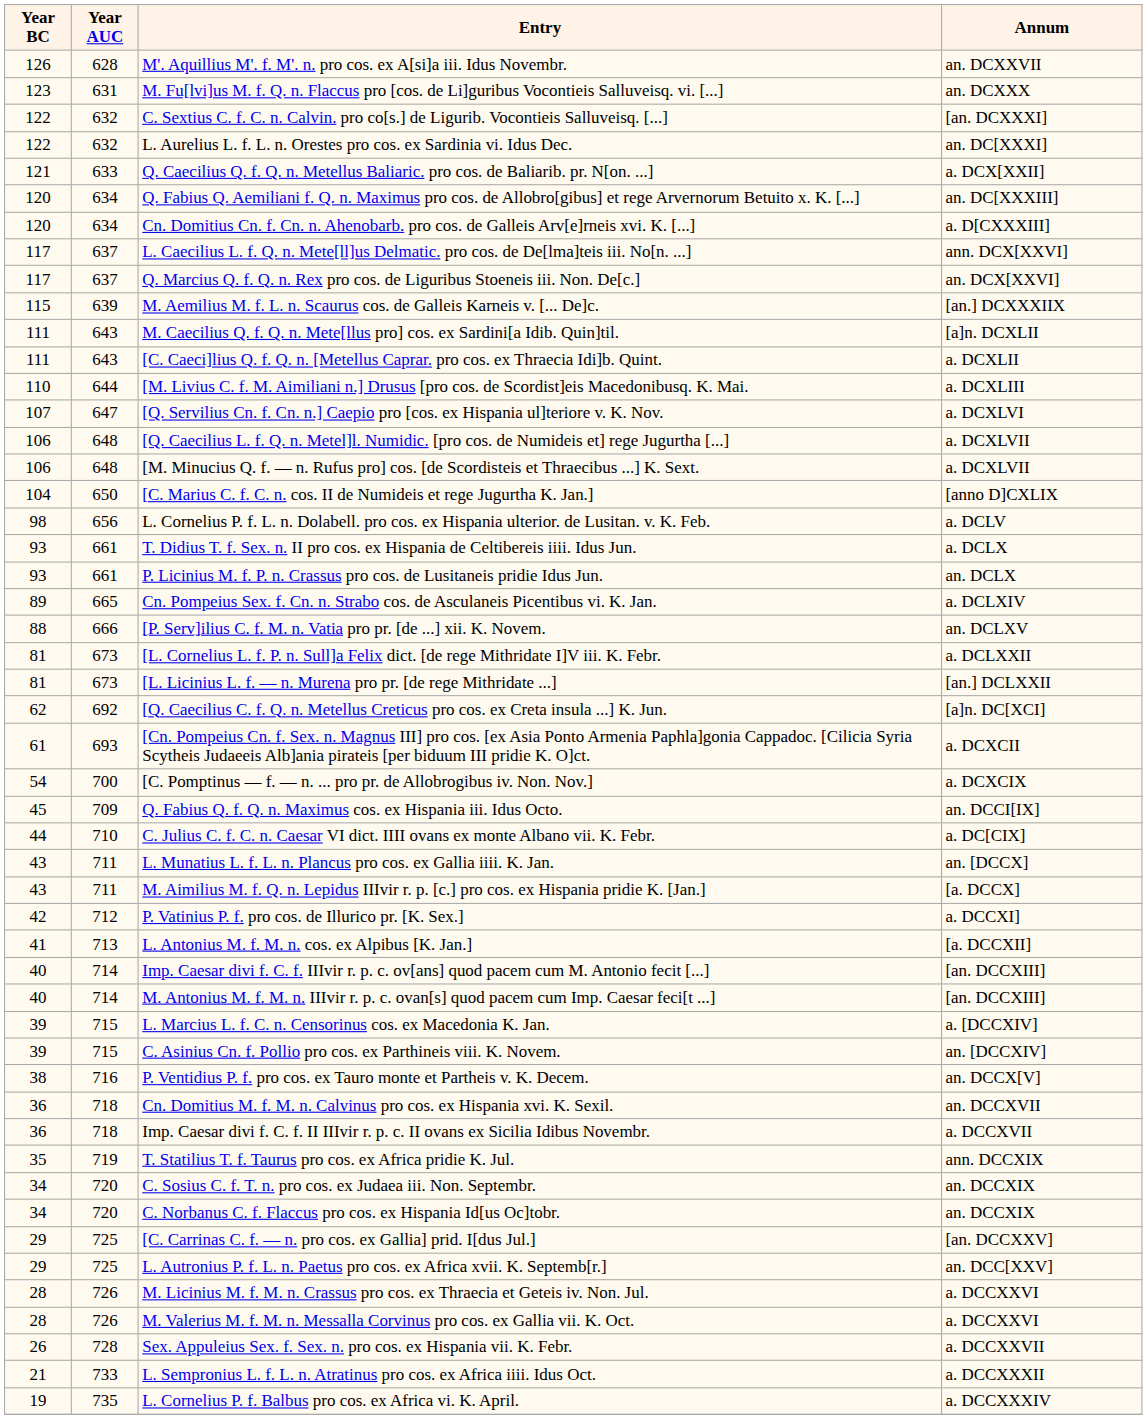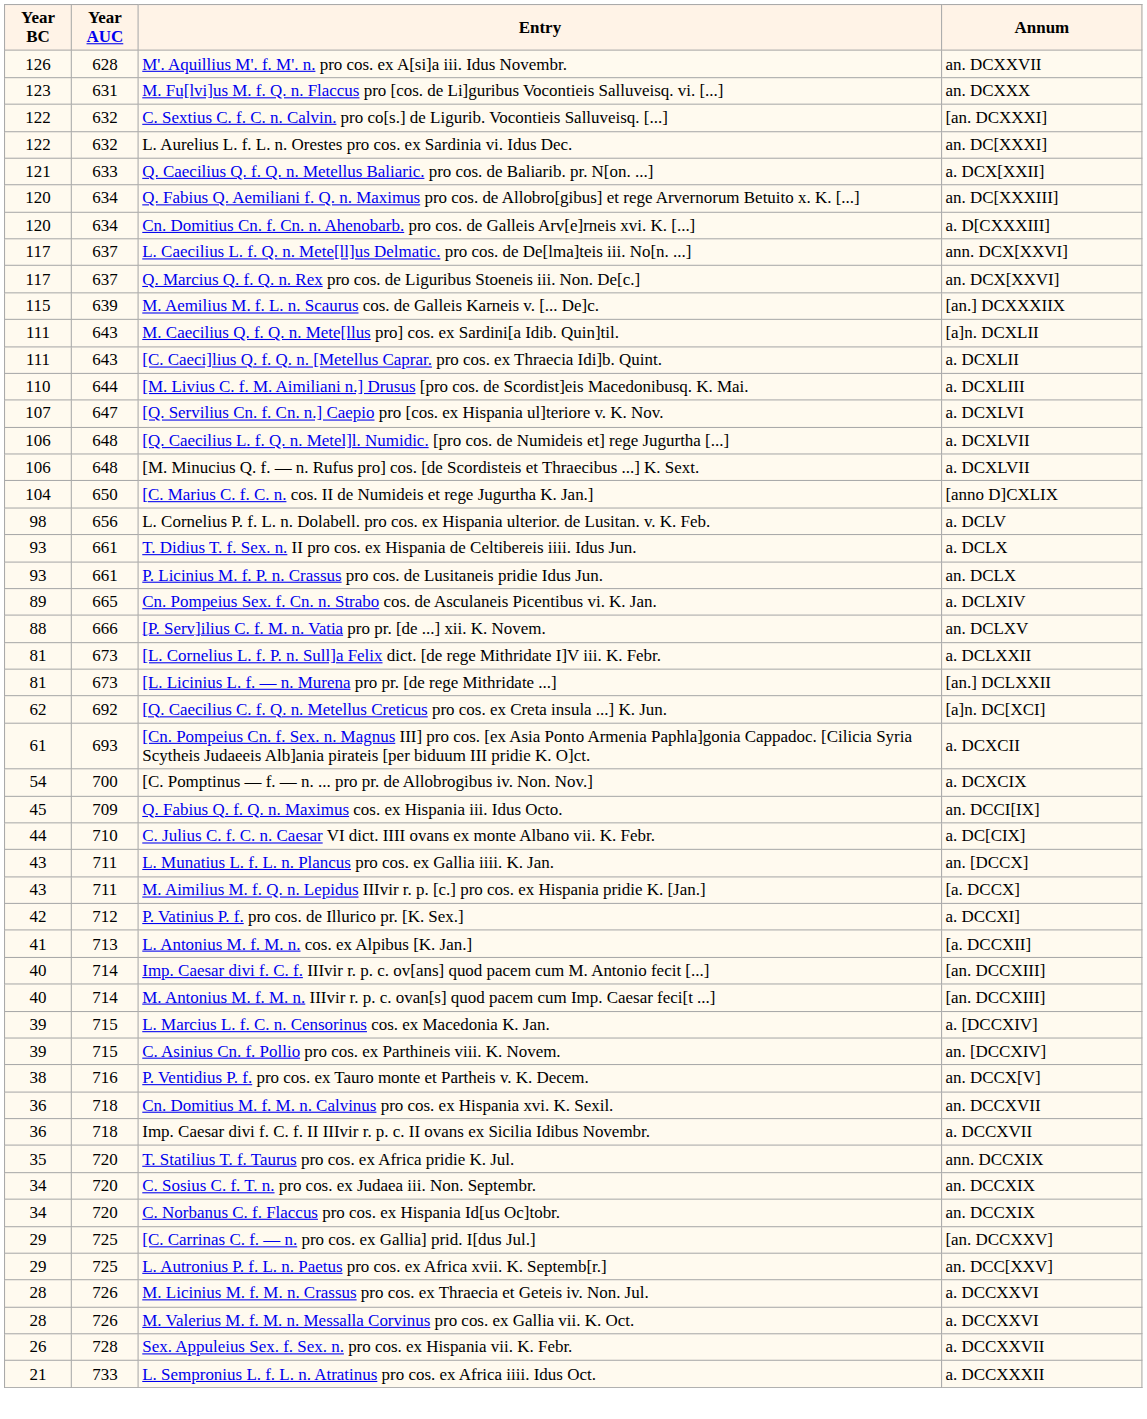 <table class="wikitable" style="background:#FFFAEF; width: 85%">
 <tr>
 <th width=5% style="background:#FFF3E7">Year<br>BC</th>
 <th width=5% style="background:#FFF3E7">Year<br><a href='#'>AUC</a></th>
 <th width=60% style="background:#FFF3E7">Entry</th>
 <th width=15% style="background:#FFF3E7">Annum</th>
 </tr>
 <tr>
 <td style="text-align:center;">126</td>
 <td style="text-align:center;">628</td>
 <td><a href='#'>M'. Aquillius M'. f. M'. n.</a> pro cos. ex A[si]a iii. Idus Novembr.</td>
 <td>an. DCXXVII</td>
 </tr>
 <tr>
 <td style="text-align:center;">123</td>
 <td style="text-align:center;">631</td>
 <td><a href='#'>M. Fu[lvi]us M. f. Q. n. Flaccus</a> pro [cos. de Li]guribus Vocontieis Salluveisq. vi. [...]</td>
 <td>an. DCXXX</td>
 </tr>
 <tr>
 <td style="text-align:center;">122</td>
 <td style="text-align:center;">632</td>
 <td><a href='#'>C. Sextius C. f. C. n. Calvin.</a> pro co[s.] de Ligurib. Vocontieis Salluveisq. [...]</td>
 <td>[an. DCXXXI]</td>
 </tr>
 <tr>
 <td style="text-align:center;">122</td>
 <td style="text-align:center;">632</td>
 <td>L. Aurelius L. f. L. n. Orestes pro cos. ex Sardinia vi. Idus Dec.</td>
 <td>an. DC[XXXI]</td>
 </tr>
 <tr>
 <td style="text-align:center;">121</td>
 <td style="text-align:center;">633</td>
 <td><a href='#'>Q. Caecilius Q. f. Q. n. Metellus Baliaric.</a> pro cos. de Baliarib. pr. N[on. ...]</td>
 <td>a. DCX[XXII]</td>
 </tr>
 <tr>
 <td style="text-align:center;">120</td>
 <td style="text-align:center;">634</td>
 <td><a href='#'>Q. Fabius Q. Aemiliani f. Q. n. Maximus</a> pro cos. de Allobro[gibus] et rege Arvernorum Betuito x. K. [...]</td>
 <td>an. DC[XXXIII]</td>
 </tr>
 <tr>
 <td style="text-align:center;">120</td>
 <td style="text-align:center;">634</td>
 <td><a href='#'>Cn. Domitius Cn. f. Cn. n. Ahenobarb.</a> pro cos. de Galleis Arv[e]rneis xvi. K. [...]</td>
 <td>a. D[CXXXIII]</td>
 </tr>
 <tr>
 <td style="text-align:center;">117</td>
 <td style="text-align:center;">637</td>
 <td><a href='#'>L. Caecilius L. f. Q. n. Mete[ll]us Delmatic.</a> pro cos. de De[lma]teis iii. No[n. ...]</td>
 <td>ann. DCX[XXVI]</td>
 </tr>
 <tr>
 <td style="text-align:center;">117</td>
 <td style="text-align:center;">637</td>
 <td><a href='#'>Q. Marcius Q. f. Q. n. Rex</a> pro cos. de Liguribus Stoeneis iii. Non. De[c.]</td>
 <td>an. DCX[XXVI]</td>
 </tr>
 <tr>
 <td style="text-align:center;">115</td>
 <td style="text-align:center;">639</td>
 <td><a href='#'>M. Aemilius M. f. L. n. Scaurus</a> cos. de Galleis Karneis v. [... De]c.</td>
 <td>[an.] DCXXXIIX</td>
 </tr>
 <tr>
 <td style="text-align:center;">111</td>
 <td style="text-align:center;">643</td>
 <td><a href='#'>M. Caecilius Q. f. Q. n. Mete[llus</a> pro] cos. ex Sardini[a Idib. Quin]til.</td>
 <td>[a]n. DCXLII</td>
 </tr>
 <tr>
 <td style="text-align:center;">111</td>
 <td style="text-align:center;">643</td>
 <td><a href='#'>[C. Caeci]lius Q. f. Q. n. [Metellus Caprar.</a> pro cos. ex Thraecia Idi]b. Quint.</td>
 <td>a. DCXLII</td>
 </tr>
 <tr>
 <td style="text-align:center;">110</td>
 <td style="text-align:center;">644</td>
 <td><a href='#'>[M. Livius C. f. M. Aimiliani n.] Drusus</a> [pro cos. de Scordist]eis Macedonibusq. K. Mai.</td>
 <td>a. DCXLIII</td>
 </tr>
 <tr>
 <td style="text-align:center;">107</td>
 <td style="text-align:center;">647</td>
 <td><a href='#'>[Q. Servilius Cn. f. Cn. n.] Caepio</a> pro [cos. ex Hispania ul]teriore v. K. Nov.</td>
 <td>a. DCXLVI</td>
 </tr>
 <tr>
 <td style="text-align:center;">106</td>
 <td style="text-align:center;">648</td>
 <td><a href='#'>[Q. Caecilius L. f. Q. n. Metel]l. Numidic.</a> [pro cos. de Numideis et] rege Jugurtha [...]</td>
 <td>a. DCXLVII</td>
 </tr>
 <tr>
 <td style="text-align:center;">106</td>
 <td style="text-align:center;">648</td>
 <td>[M. Minucius Q. f. — n. Rufus pro] cos. [de Scordisteis et Thraecibus ...] K. Sext.</td>
 <td>a. DCXLVII</td>
 </tr>
 <tr>
 <td style="text-align:center;">104</td>
 <td style="text-align:center;">650</td>
 <td><a href='#'>[C. Marius C. f. C. n.</a> cos. II de Numideis et rege Jugurtha K. Jan.]</td>
 <td>[anno D]CXLIX</td>
 </tr>
 <tr>
 <td style="text-align:center;">98</td>
 <td style="text-align:center;">656</td>
 <td>L. Cornelius P. f. L. n. Dolabell. pro cos. ex Hispania ulterior. de Lusitan. v. K. Feb.</td>
 <td>a. DCLV</td>
 </tr>
 <tr>
 <td style="text-align:center;">93</td>
 <td style="text-align:center;">661</td>
 <td><a href='#'>T. Didius T. f. Sex. n.</a> II pro cos. ex Hispania de Celtibereis iiii. Idus Jun.</td>
 <td>a. DCLX</td>
 </tr>
 <tr>
 <td style="text-align:center;">93</td>
 <td style="text-align:center;">661</td>
 <td><a href='#'>P. Licinius M. f. P. n. Crassus</a> pro cos. de Lusitaneis pridie Idus Jun.</td>
 <td>an. DCLX</td>
 </tr>
 <tr>
 <td style="text-align:center;">89</td>
 <td style="text-align:center;">665</td>
 <td><a href='#'>Cn. Pompeius Sex. f. Cn. n. Strabo</a> cos. de Asculaneis Picentibus vi. K. Jan.</td>
 <td>a. DCLXIV</td>
 </tr>
 <tr>
 <td style="text-align:center;">88</td>
 <td style="text-align:center;">666</td>
 <td><a href='#'>[P. Serv]ilius C. f. M. n. Vatia</a> pro pr. [de ...] xii. K. Novem.</td>
 <td>an. DCLXV</td>
 </tr>
 <tr>
 <td style="text-align:center;">81</td>
 <td style="text-align:center;">673</td>
 <td><a href='#'>[L. Cornelius L. f. P. n. Sull]a Felix</a> dict. [de rege Mithridate I]V iii. K. Febr.</td>
 <td>a. DCLXXII</td>
 </tr>
 <tr>
 <td style="text-align:center;">81</td>
 <td style="text-align:center;">673</td>
 <td><a href='#'>[L. Licinius L. f. — n. Murena</a> pro pr. [de rege Mithridate ...]</td>
 <td>[an.] DCLXXII</td>
 </tr>
 <tr>
 <td style="text-align:center;">62</td>
 <td style="text-align:center;">692</td>
 <td><a href='#'>[Q. Caecilius C. f. Q. n. Metellus Creticus</a> pro cos. ex Creta insula ...] K. Jun.</td>
 <td>[a]n. DC[XCI]</td>
 </tr>
 <tr>
 <td style="text-align:center;">61</td>
 <td style="text-align:center;">693</td>
 <td><a href='#'>[Cn. Pompeius Cn. f. Sex. n. Magnus</a> III] pro cos. [ex Asia Ponto Armenia Paphla]gonia Cappadoc. [Cilicia Syria Scytheis Judaeeis Alb]ania pirateis [per biduum III pridie K. O]ct.</td>
 <td>a. DCXCII</td>
 </tr>
 <tr>
 <td style="text-align:center;">54</td>
 <td style="text-align:center;">700</td>
 <td>[C. Pomptinus — f. — n. ... pro pr. de Allobrogibus iv. Non. Nov.]</td>
 <td>a. DCXCIX</td>
 </tr>
 <tr>
 <td style="text-align:center;">45</td>
 <td style="text-align:center;">709</td>
 <td><a href='#'>Q. Fabius Q. f. Q. n. Maximus</a> cos. ex Hispania iii. Idus Octo.</td>
 <td>an. DCCI[IX]</td>
 </tr>
 <tr>
 <td style="text-align:center;">44</td>
 <td style="text-align:center;">710</td>
 <td><a href='#'>C. Julius C. f. C. n. Caesar</a> VI dict. IIII ovans ex monte Albano vii. K. Febr.</td>
 <td>a. DC[CIX]</td>
 </tr>
 <tr>
 <td style="text-align:center;">43</td>
 <td style="text-align:center;">711</td>
 <td><a href='#'>L. Munatius L. f. L. n. Plancus</a> pro cos. ex Gallia iiii. K. Jan.</td>
 <td>an. [DCCX]</td>
 </tr>
 <tr>
 <td style="text-align:center;">43</td>
 <td style="text-align:center;">711</td>
 <td><a href='#'>M. Aimilius M. f. Q. n. Lepidus</a> IIIvir r. p. [c.] pro cos. ex Hispania pridie K. [Jan.]</td>
 <td>[a. DCCX]</td>
 </tr>
 <tr>
 <td style="text-align:center;">42</td>
 <td style="text-align:center;">712</td>
 <td><a href='#'>P. Vatinius P. f.</a> pro cos. de Illurico pr. [K. Sex.]</td>
 <td>a. DCCXI]</td>
 </tr>
 <tr>
 <td style="text-align:center;">41</td>
 <td style="text-align:center;">713</td>
 <td><a href='#'>L. Antonius M. f. M. n.</a> cos. ex Alpibus [K. Jan.]</td>
 <td>[a. DCCXII]</td>
 </tr>
 <tr>
 <td style="text-align:center;">40</td>
 <td style="text-align:center;">714</td>
 <td><a href='#'>Imp. Caesar divi f. C. f.</a> IIIvir r. p. c. ov[ans] quod pacem cum M. Antonio fecit [...]</td>
 <td>[an. DCCXIII]</td>
 </tr>
 <tr>
 <td style="text-align:center;">40</td>
 <td style="text-align:center;">714</td>
 <td><a href='#'>M. Antonius M. f. M. n.</a> IIIvir r. p. c. ovan[s] quod pacem cum Imp. Caesar feci[t ...]</td>
 <td>[an. DCCXIII]</td>
 </tr>
 <tr>
 <td style="text-align:center;">39</td>
 <td style="text-align:center;">715</td>
 <td><a href='#'>L. Marcius L. f. C. n. Censorinus</a> cos. ex Macedonia K. Jan.</td>
 <td>a. [DCCXIV]</td>
 </tr>
 <tr>
 <td style="text-align:center;">39</td>
 <td style="text-align:center;">715</td>
 <td><a href='#'>C. Asinius Cn. f. Pollio</a> pro cos. ex Parthineis viii. K. Novem.</td>
 <td>an. [DCCXIV]</td>
 </tr>
 <tr>
 <td style="text-align:center;">38</td>
 <td style="text-align:center;">716</td>
 <td><a href='#'>P. Ventidius P. f.</a> pro cos. ex Tauro monte et Partheis v. K. Decem.</td>
 <td>an. DCCX[V]</td>
 </tr>
 <tr>
 <td style="text-align:center;">36</td>
 <td style="text-align:center;">718</td>
 <td><a href='#'>Cn. Domitius M. f. M. n. Calvinus</a> pro cos. ex Hispania xvi. K. Sexil.</td>
 <td>an. DCCXVII</td>
 </tr>
 <tr>
 <td style="text-align:center;">36</td>
 <td style="text-align:center;">718</td>
 <td>Imp. Caesar divi f. C. f. II IIIvir r. p. c. II ovans ex Sicilia Idibus Novembr.</td>
 <td>a. DCCXVII</td>
 </tr>
 <tr>
 <td style="text-align:center;">35</td>
-<td style="text-align:center;">719</td>
+<td style="text-align:center;">720</td>
 <td><a href='#'>T. Statilius T. f. Taurus</a> pro cos. ex Africa pridie K. Jul.</td>
 <td>ann. DCCXIX</td>
 </tr>
 <tr>
 <td style="text-align:center;">34</td>
 <td style="text-align:center;">720</td>
 <td><a href='#'>C. Sosius C. f. T. n.</a> pro cos. ex Judaea iii. Non. Septembr.</td>
 <td>an. DCCXIX</td>
 </tr>
 <tr>
 <td style="text-align:center;">34</td>
 <td style="text-align:center;">720</td>
 <td><a href='#'>C. Norbanus C. f. Flaccus</a> pro cos. ex Hispania Id[us Oc]tobr.</td>
 <td>an. DCCXIX</td>
 </tr>
 <tr>
 <td style="text-align:center;">29</td>
 <td style="text-align:center;">725</td>
 <td><a href='#'>[C. Carrinas C. f. — n.</a> pro cos. ex Gallia] prid. I[dus Jul.]</td>
 <td>[an. DCCXXV]</td>
 </tr>
 <tr>
 <td style="text-align:center;">29</td>
 <td style="text-align:center;">725</td>
 <td><a href='#'>L. Autronius P. f. L. n. Paetus</a> pro cos. ex Africa xvii. K. Septemb[r.]</td>
 <td>an. DCC[XXV]</td>
 </tr>
 <tr>
 <td style="text-align:center;">28</td>
 <td style="text-align:center;">726</td>
 <td><a href='#'>M. Licinius M. f. M. n. Crassus</a> pro cos. ex Thraecia et Geteis iv. Non. Jul.</td>
 <td>a. DCCXXVI</td>
 </tr>
 <tr>
 <td style="text-align:center;">28</td>
 <td style="text-align:center;">726</td>
 <td><a href='#'>M. Valerius M. f. M. n. Messalla Corvinus</a> pro cos. ex Gallia vii. K. Oct.</td>
 <td>a. DCCXXVI</td>
 </tr>
 <tr>
 <td style="text-align:center;">26</td>
 <td style="text-align:center;">728</td>
 <td><a href='#'>Sex. Appuleius Sex. f. Sex. n.</a> pro cos. ex Hispania vii. K. Febr.</td>
 <td>a. DCCXXVII</td>
 </tr>
 <tr>
 <td style="text-align:center;">21</td>
 <td style="text-align:center;">733</td>
 <td><a href='#'>L. Sempronius L. f. L. n. Atratinus</a> pro cos. ex Africa iiii. Idus Oct.</td>
 <td>a. DCCXXXII</td>
 </tr>
 <tr>
-<td style="text-align:center;">19</td>
-<td style="text-align:center;">735</td>
-<td><a href='#'>L. Cornelius P. f. Balbus</a> pro cos. ex Africa vi. K. April.</td>
-<td>a. DCCXXXIV</td>
-</tr>
-<tr>
 </tr>
 </table>
